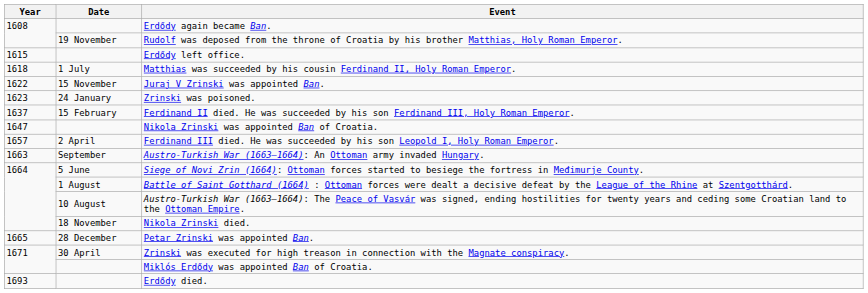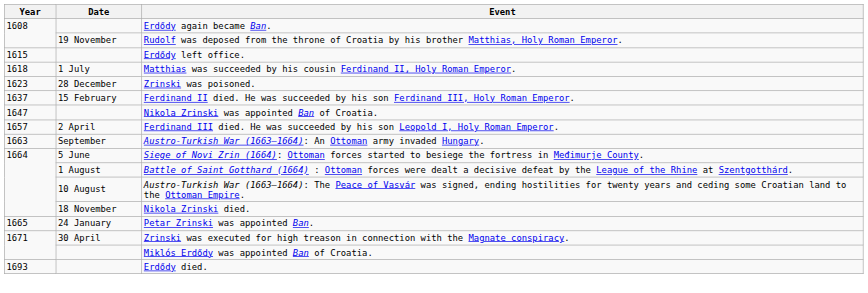 <table class="wikitable" width="100%">
 <tr>
 <th style="width:6%">Year</th>
 <th style="width:10%">Date</th>
 <th>Event</th>
 </tr>
 <tr>
 <td rowspan="2" valign="top">1608</td>
 <td></td>
 <td><a href='#'>Erdődy</a> again became <em><a href='#'>Ban</a></em>.</td>
 </tr>
 <tr>
 <td>19 November</td>
 <td><a href='#'>Rudolf</a> was deposed from the throne of Croatia by his brother <a href='#'>Matthias, Holy Roman Emperor</a>.</td>
 </tr>
 <tr>
 <td>1615</td>
 <td></td>
 <td><a href='#'>Erdődy</a> left office.</td>
 </tr>
 <tr>
 <td>1618</td>
 <td>1 July</td>
 <td><a href='#'>Matthias</a> was succeeded by his cousin <a href='#'>Ferdinand II, Holy Roman Emperor</a>.</td>
 </tr>
 <tr>
-<td>1622</td>
-<td>15 November</td>
-<td><a href='#'>Juraj V Zrinski</a> was appointed <em><a href='#'>Ban</a></em>.</td>
-</tr>
-<tr>
 <td>1623</td>
-<td>24 January</td>
+<td>28 December</td>
 <td><a href='#'>Zrinski</a> was poisoned.</td>
 </tr>
 <tr>
 <td>1637</td>
 <td>15 February</td>
 <td><a href='#'>Ferdinand II</a> died.  He was succeeded by his son <a href='#'>Ferdinand III, Holy Roman Emperor</a>.</td>
 </tr>
 <tr>
 <td>1647</td>
 <td></td>
 <td><a href='#'>Nikola Zrinski</a> was appointed <em><a href='#'>Ban</a></em> of Croatia.</td>
 </tr>
 <tr>
 <td>1657</td>
 <td>2 April</td>
 <td><a href='#'>Ferdinand III</a> died.  He was succeeded by his son <a href='#'>Leopold I, Holy Roman Emperor</a>.</td>
 </tr>
 <tr>
 <td>1663</td>
 <td>September</td>
 <td><em><a href='#'>Austro-Turkish War (1663–1664)</a></em>: An <a href='#'>Ottoman</a> army invaded <a href='#'>Hungary</a>.</td>
 </tr>
 <tr>
 <td rowspan="4" valign="top">1664</td>
 <td>5 June</td>
 <td><em><a href='#'>Siege of Novi Zrin (1664)</a></em>: <a href='#'>Ottoman</a> forces started to besiege the fortress in <a href='#'>Međimurje County</a>.</td>
 </tr>
 <tr>
 <td>1 August</td>
 <td><em><a href='#'>Battle of Saint Gotthard (1664)</a></em> : <a href='#'>Ottoman</a> forces were dealt a decisive defeat by the <a href='#'>League of the Rhine</a> at <a href='#'>Szentgotthárd</a>.</td>
 </tr>
 <tr>
 <td>10 August</td>
 <td><em>Austro-Turkish War (1663–1664)</em>: The <a href='#'>Peace of Vasvár</a> was signed, ending hostilities for twenty years and ceding some Croatian land to the <a href='#'>Ottoman Empire</a>.</td>
 </tr>
 <tr>
 <td>18 November</td>
 <td><a href='#'>Nikola Zrinski</a> died.</td>
 </tr>
 <tr>
 <td>1665</td>
-<td>28 December</td>
+<td>24 January</td>
 <td><a href='#'>Petar Zrinski</a> was appointed <em><a href='#'>Ban</a></em>.</td>
 </tr>
 <tr>
 <td rowspan="2" valign="top">1671</td>
 <td>30 April</td>
 <td><a href='#'>Zrinski</a> was executed for high treason in connection with the <a href='#'>Magnate conspiracy</a>.</td>
 </tr>
 <tr>
 <td></td>
 <td><a href='#'>Miklós Erdődy</a> was appointed <em><a href='#'>Ban</a></em> of Croatia.</td>
 </tr>
 <tr>
 <td>1693</td>
 <td></td>
 <td><a href='#'>Erdődy</a> died.</td>
 </tr>
 </table>
